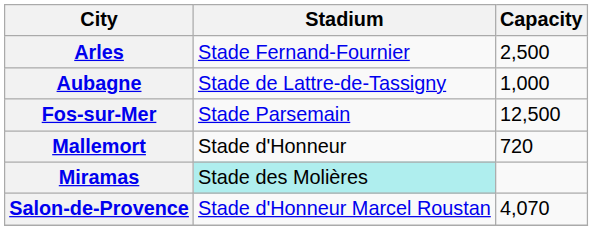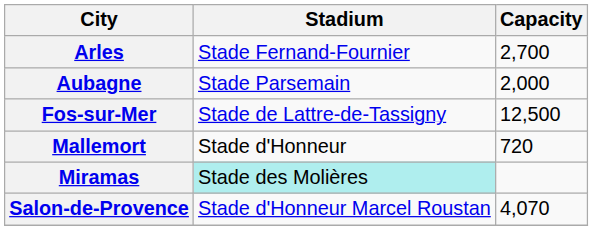 <table class="wikitable sortable">
 <tr>
 <th class="unsortable">City</th>
 <th>Stadium</th>
 <th>Capacity</th>
 </tr>
 <tr>
 <th><a href='#'>Arles</a></th>
 <td><a href='#'>Stade Fernand-Fournier</a></td>
-<td>2,500</td>
+<td>2,700</td>
 </tr>
 <tr>
 <th><a href='#'>Aubagne</a></th>
-<td><a href='#'>Stade de Lattre-de-Tassigny</a></td>
-<td>1,000</td>
+<td><a href='#'>Stade Parsemain</a></td>
+<td>2,000</td>
 </tr>
 <tr>
 <th><a href='#'>Fos-sur-Mer</a></th>
-<td><a href='#'>Stade Parsemain</a></td>
+<td><a href='#'>Stade de Lattre-de-Tassigny</a></td>
 <td>12,500</td>
 </tr>
 <tr>
 <th><a href='#'>Mallemort</a></th>
 <td>Stade d'Honneur</td>
 <td>720</td>
 </tr>
 <tr>
 <th><a href='#'>Miramas</a></th>
 <td style="background: paleturquoise;">Stade des Molières</td>
 <td></td>
 </tr>
 <tr>
 <th><a href='#'>Salon-de-Provence</a></th>
 <td><a href='#'>Stade d'Honneur Marcel Roustan</a></td>
 <td>4,070</td>
 </tr>
 <tr>
 </tr>
 </table>
